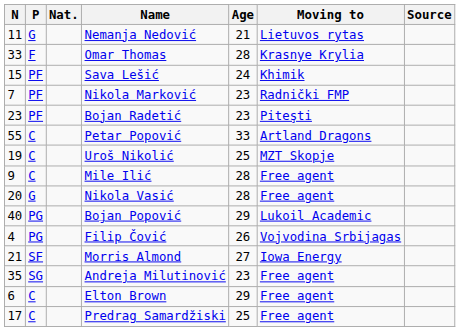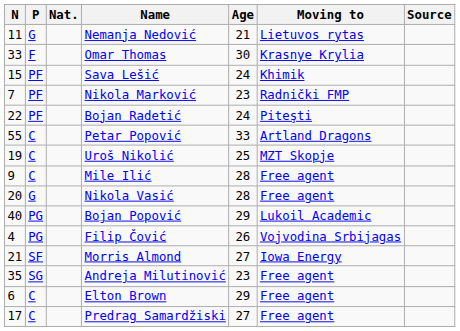 <table class="wikitable">
 <tr>
 <th>N</th>
 <th>P</th>
 <th>Nat.</th>
 <th>Name</th>
 <th>Age</th>
 <th>Moving to</th>
 <th>Source</th>
 </tr>
 <tr>
 <td>11</td>
 <td><a href='#'>G</a></td>
 <td></td>
 <td><a href='#'>Nemanja Nedović</a></td>
 <td align=center>21</td>
 <td> <a href='#'>Lietuvos rytas</a></td>
 <td align=center></td>
 </tr>
 <tr>
 <td>33</td>
 <td><a href='#'>F</a></td>
 <td></td>
 <td><a href='#'>Omar Thomas</a></td>
-<td align=center>28</td>
+<td align=center>30</td>
 <td> <a href='#'>Krasnye Krylia</a></td>
 <td align=center></td>
 </tr>
 <tr>
 <td>15</td>
 <td><a href='#'>PF</a></td>
 <td></td>
 <td><a href='#'>Sava Lešić</a></td>
 <td align=center>24</td>
 <td> <a href='#'>Khimik</a></td>
 <td align=center></td>
 </tr>
 <tr>
 <td>7</td>
 <td><a href='#'>PF</a></td>
 <td></td>
 <td><a href='#'>Nikola Marković</a></td>
 <td align=center>23</td>
 <td> <a href='#'>Radnički FMP</a></td>
 <td align=center></td>
 </tr>
 <tr>
-<td>23</td>
+<td>22</td>
 <td><a href='#'>PF</a></td>
 <td></td>
 <td><a href='#'>Bojan Radetić</a></td>
-<td align=center>23</td>
+<td align=center>24</td>
 <td> <a href='#'>Piteşti</a></td>
 <td align=center></td>
 </tr>
 <tr>
 <td>55</td>
 <td><a href='#'>C</a></td>
 <td></td>
 <td><a href='#'>Petar Popović</a></td>
 <td align=center>33</td>
 <td> <a href='#'>Artland Dragons</a></td>
 <td align=center></td>
 </tr>
 <tr>
 <td>19</td>
 <td><a href='#'>C</a></td>
 <td></td>
 <td><a href='#'>Uroš Nikolić</a></td>
 <td align=center>25</td>
 <td> <a href='#'>MZT Skopje</a></td>
 <td align=center></td>
 </tr>
 <tr>
 <td>9</td>
 <td><a href='#'>C</a></td>
 <td></td>
 <td><a href='#'>Mile Ilić</a></td>
 <td align=center>28</td>
 <td><a href='#'>Free agent</a></td>
 <td align=center></td>
 </tr>
 <tr>
 <td>20</td>
 <td><a href='#'>G</a></td>
 <td></td>
 <td><a href='#'>Nikola Vasić</a></td>
 <td align=center>28</td>
 <td><a href='#'>Free agent</a></td>
 <td align=center></td>
 </tr>
 <tr>
 <td>40</td>
 <td><a href='#'>PG</a></td>
 <td></td>
 <td><a href='#'>Bojan Popović</a></td>
 <td align=center>29</td>
 <td> <a href='#'>Lukoil Academic</a></td>
 <td align=center></td>
 </tr>
 <tr>
 <td>4</td>
 <td><a href='#'>PG</a></td>
 <td></td>
 <td><a href='#'>Filip Čović</a></td>
 <td align=center>26</td>
 <td> <a href='#'>Vojvodina Srbijagas</a></td>
 <td align=center></td>
 </tr>
 <tr>
 <td>21</td>
 <td><a href='#'>SF</a></td>
 <td></td>
 <td><a href='#'>Morris Almond</a></td>
 <td align=center>27</td>
 <td> <a href='#'>Iowa Energy</a></td>
 <td align=center></td>
 </tr>
 <tr>
 <td>35</td>
 <td><a href='#'>SG</a></td>
 <td></td>
 <td><a href='#'>Andreja Milutinović</a></td>
 <td align=center>23</td>
 <td><a href='#'>Free agent</a></td>
 <td align=center></td>
 </tr>
 <tr>
 <td>6</td>
 <td><a href='#'>C</a></td>
 <td></td>
 <td><a href='#'>Elton Brown</a></td>
 <td align=center>29</td>
 <td><a href='#'>Free agent</a></td>
 <td align=center></td>
 </tr>
 <tr>
 <td>17</td>
 <td><a href='#'>C</a></td>
 <td></td>
 <td><a href='#'>Predrag Samardžiski</a></td>
-<td align=center>25</td>
+<td align=center>27</td>
 <td><a href='#'>Free agent</a></td>
 <td align=center></td>
 </tr>
 </table>
